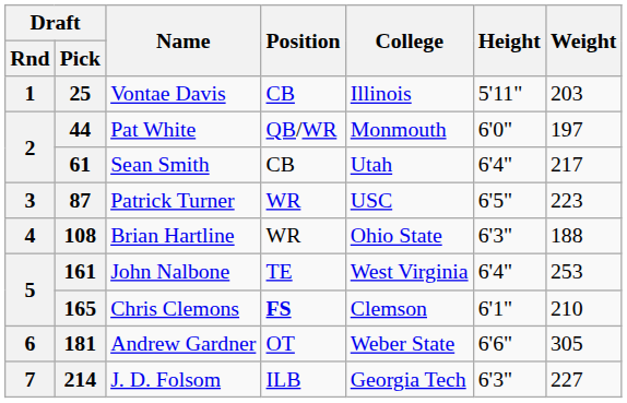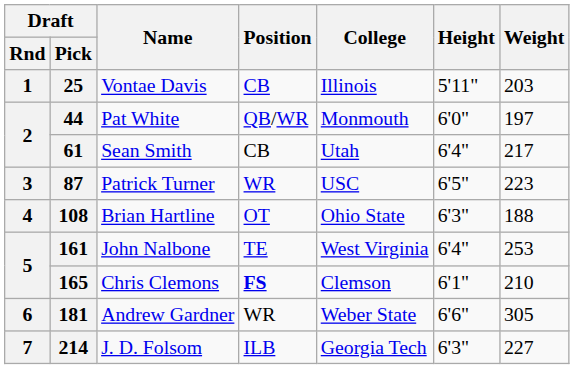 <table class="wikitable" style="font-size: 95%;">
 <tr>
 <th colspan="2">Draft</th>
 <th rowspan="2">Name</th>
 <th rowspan="2">Position</th>
 <th rowspan="2">College</th>
 <th rowspan="2">Height</th>
 <th rowspan="2">Weight</th>
 </tr>
 <tr>
 <th>Rnd</th>
 <th>Pick</th>
 </tr>
 <tr>
 <th>1</th>
 <th>25</th>
 <td><a href='#'>Vontae Davis</a></td>
 <td><a href='#'>CB</a></td>
 <td><a href='#'>Illinois</a></td>
 <td>5'11"</td>
 <td>203</td>
 </tr>
 <tr>
 <th rowspan="2">2</th>
 <th>44</th>
 <td><a href='#'>Pat White</a></td>
 <td><a href='#'>QB</a>/<a href='#'>WR</a></td>
 <td><a href='#'>Monmouth</a></td>
 <td>6'0"</td>
 <td>197</td>
 </tr>
 <tr>
 <th>61</th>
 <td><a href='#'>Sean Smith</a></td>
 <td>CB</td>
 <td><a href='#'>Utah</a></td>
 <td>6'4"</td>
 <td>217</td>
 </tr>
 <tr>
 <th>3</th>
 <th>87</th>
 <td><a href='#'>Patrick Turner</a></td>
 <td><a href='#'>WR</a></td>
 <td><a href='#'>USC</a></td>
 <td>6'5"</td>
 <td>223</td>
 </tr>
 <tr>
 <th>4</th>
 <th>108</th>
 <td><a href='#'>Brian Hartline</a></td>
-<td>WR</td>
+<td><a href='#'>OT</a></td>
 <td><a href='#'>Ohio State</a></td>
 <td>6'3"</td>
 <td>188</td>
 </tr>
 <tr>
 <th rowspan="2">5</th>
 <th>161</th>
 <td><a href='#'>John Nalbone</a></td>
 <td><a href='#'>TE</a></td>
 <td><a href='#'>West Virginia</a></td>
 <td>6'4"</td>
 <td>253</td>
 </tr>
 <tr>
 <th>165</th>
 <td><a href='#'>Chris Clemons</a></td>
 <td><strong><a href='#'>FS</a></strong></td>
 <td><a href='#'>Clemson</a></td>
 <td>6'1"</td>
 <td>210</td>
 </tr>
 <tr>
 <th>6</th>
 <th>181</th>
 <td><a href='#'>Andrew Gardner</a></td>
-<td><a href='#'>OT</a></td>
+<td>WR</td>
 <td><a href='#'>Weber State</a></td>
 <td>6'6"</td>
 <td>305</td>
 </tr>
 <tr>
 <th>7</th>
 <th>214</th>
 <td><a href='#'>J. D. Folsom</a></td>
 <td><a href='#'>ILB</a></td>
 <td><a href='#'>Georgia Tech</a></td>
 <td>6'3"</td>
 <td>227</td>
 </tr>
 </table>
